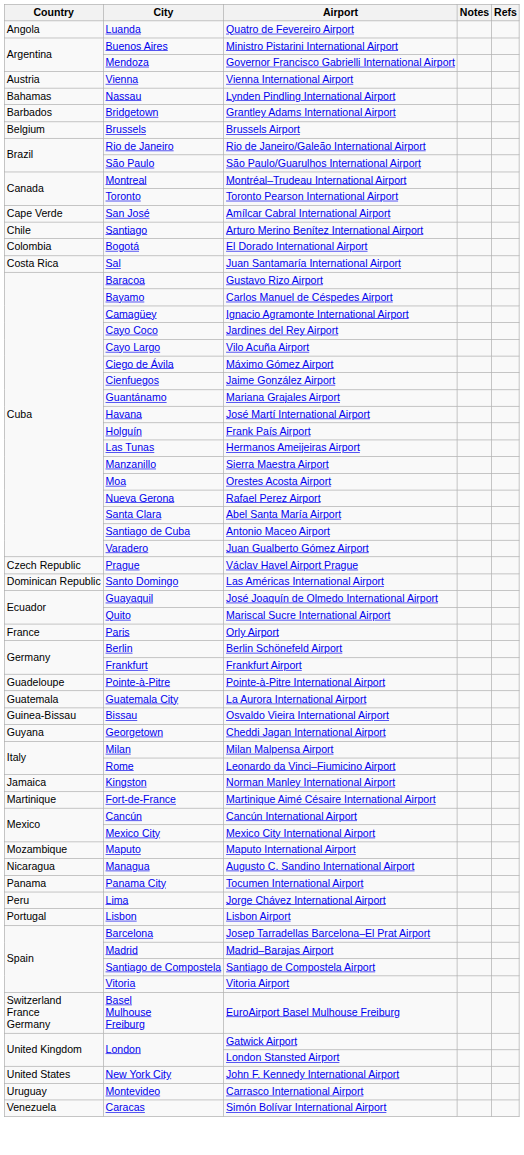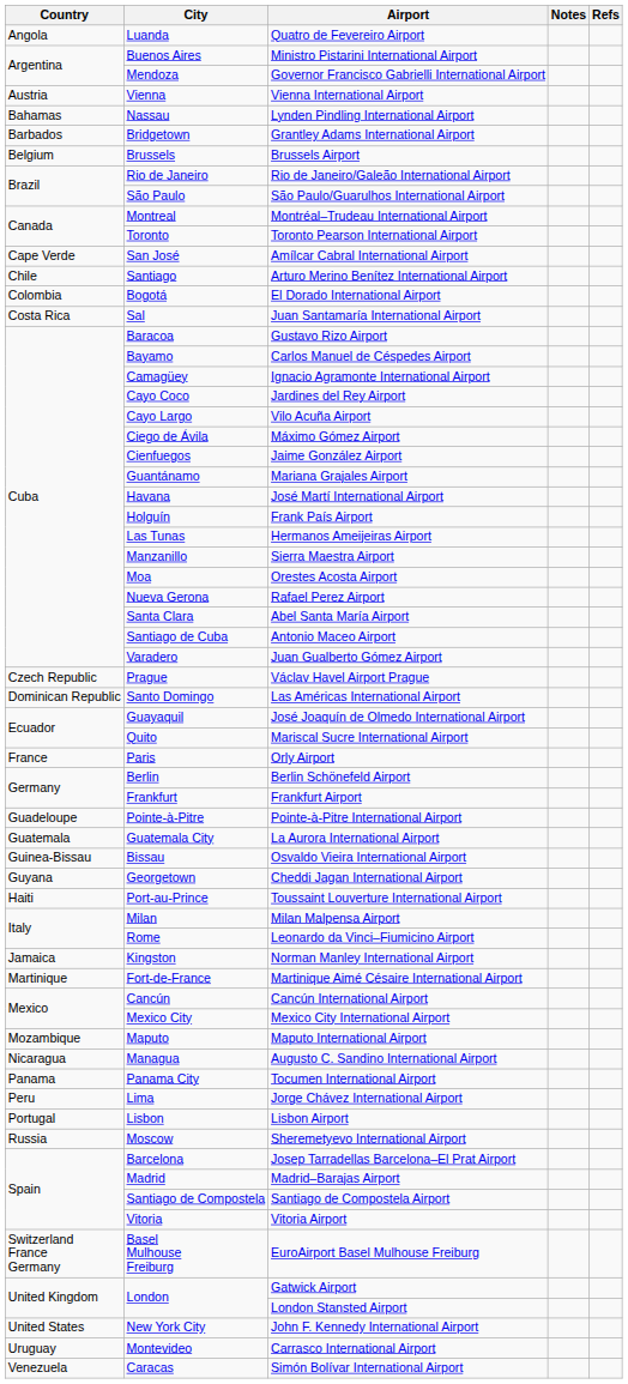 <table class="wikitable sortable toccolors">
 <tr>
 <th>Country</th>
 <th>City</th>
 <th>Airport</th>
 <th>Notes</th>
 <th class="unsortable">Refs</th>
 </tr>
 <tr>
 <td>Angola</td>
 <td><a href='#'>Luanda</a></td>
 <td><a href='#'>Quatro de Fevereiro Airport</a></td>
 <td></td>
 <td align=center></td>
 </tr>
 <tr>
 <td rowspan="2">Argentina</td>
 <td><a href='#'>Buenos Aires</a></td>
 <td><a href='#'>Ministro Pistarini International Airport</a></td>
 <td></td>
 <td align=center></td>
 </tr>
 <tr>
 <td><a href='#'>Mendoza</a></td>
 <td><a href='#'>Governor Francisco Gabrielli International Airport</a></td>
 <td></td>
 <td align=center></td>
 </tr>
 <tr>
 <td>Austria</td>
 <td><a href='#'>Vienna</a></td>
 <td><a href='#'>Vienna International Airport</a></td>
 <td></td>
 <td align=center></td>
 </tr>
 <tr>
 <td>Bahamas</td>
 <td><a href='#'>Nassau</a></td>
 <td><a href='#'>Lynden Pindling International Airport</a></td>
 <td></td>
 <td align=center></td>
 </tr>
 <tr>
 <td>Barbados</td>
 <td><a href='#'>Bridgetown</a></td>
 <td><a href='#'>Grantley Adams International Airport</a></td>
 <td></td>
 <td align=center></td>
 </tr>
 <tr>
 <td>Belgium</td>
 <td><a href='#'>Brussels</a></td>
 <td><a href='#'>Brussels Airport</a></td>
 <td></td>
 <td align=center></td>
 </tr>
 <tr>
 <td rowspan="2">Brazil</td>
 <td><a href='#'>Rio de Janeiro</a></td>
 <td><a href='#'>Rio de Janeiro/Galeão International Airport</a></td>
 <td></td>
 <td align=center></td>
 </tr>
 <tr>
 <td><a href='#'>São Paulo</a></td>
 <td><a href='#'>São Paulo/Guarulhos International Airport</a></td>
 <td></td>
 <td align=center></td>
 </tr>
 <tr>
 <td rowspan="2">Canada</td>
 <td><a href='#'>Montreal</a></td>
 <td><a href='#'>Montréal–Trudeau International Airport</a></td>
 <td align=center></td>
 <td align=center></td>
 </tr>
 <tr>
 <td><a href='#'>Toronto</a></td>
 <td><a href='#'>Toronto Pearson International Airport</a></td>
 <td align=center></td>
 <td align=center></td>
 </tr>
 <tr>
 <td>Cape Verde</td>
 <td><a href='#'>San José</a></td>
 <td><a href='#'>Amílcar Cabral International Airport</a></td>
 <td></td>
 <td align=center></td>
 </tr>
 <tr>
 <td>Chile</td>
 <td><a href='#'>Santiago</a></td>
 <td><a href='#'>Arturo Merino Benítez International Airport</a></td>
 <td></td>
 <td align=center></td>
 </tr>
 <tr>
 <td>Colombia</td>
 <td><a href='#'>Bogotá</a></td>
 <td><a href='#'>El Dorado International Airport</a></td>
 <td align=center></td>
 <td align=center></td>
 </tr>
 <tr>
 <td>Costa Rica</td>
 <td><a href='#'>Sal</a></td>
 <td><a href='#'>Juan Santamaría International Airport</a></td>
 <td align=center></td>
 <td align=center></td>
 </tr>
 <tr>
 <td rowspan="17">Cuba</td>
 <td><a href='#'>Baracoa</a></td>
 <td><a href='#'>Gustavo Rizo Airport</a></td>
 <td></td>
 <td align=center></td>
 </tr>
 <tr>
 <td><a href='#'>Bayamo</a></td>
 <td><a href='#'>Carlos Manuel de Céspedes Airport</a></td>
 <td></td>
 <td align=center></td>
 </tr>
 <tr>
 <td><a href='#'>Camagüey</a></td>
 <td><a href='#'>Ignacio Agramonte International Airport</a></td>
 <td></td>
 <td align=center></td>
 </tr>
 <tr>
 <td><a href='#'>Cayo Coco</a></td>
 <td><a href='#'>Jardines del Rey Airport</a></td>
 <td align=center></td>
 <td align=center></td>
 </tr>
 <tr>
 <td><a href='#'>Cayo Largo</a></td>
 <td><a href='#'>Vilo Acuña Airport</a></td>
 <td align=center></td>
 <td align=center></td>
 </tr>
 <tr>
 <td><a href='#'>Ciego de Ávila</a></td>
 <td><a href='#'>Máximo Gómez Airport</a></td>
 <td></td>
 <td align=center></td>
 </tr>
 <tr>
 <td><a href='#'>Cienfuegos</a></td>
 <td><a href='#'>Jaime González Airport</a></td>
 <td align=center></td>
 <td align=center></td>
 </tr>
 <tr>
 <td><a href='#'>Guantánamo</a></td>
 <td><a href='#'>Mariana Grajales Airport</a></td>
 <td align=center></td>
 <td align=center></td>
 </tr>
 <tr>
 <td><a href='#'>Havana</a></td>
 <td><a href='#'>José Martí International Airport</a></td>
 <td></td>
 <td align=center></td>
 </tr>
 <tr>
 <td><a href='#'>Holguín</a></td>
 <td><a href='#'>Frank País Airport</a></td>
 <td></td>
 <td align=center></td>
 </tr>
 <tr>
 <td><a href='#'>Las Tunas</a></td>
 <td><a href='#'>Hermanos Ameijeiras Airport</a></td>
 <td></td>
 <td align=center></td>
 </tr>
 <tr>
 <td><a href='#'>Manzanillo</a></td>
 <td><a href='#'>Sierra Maestra Airport</a></td>
 <td></td>
 <td align=center></td>
 </tr>
 <tr>
 <td><a href='#'>Moa</a></td>
 <td><a href='#'>Orestes Acosta Airport</a></td>
 <td></td>
 <td align=center></td>
 </tr>
 <tr>
 <td><a href='#'>Nueva Gerona</a></td>
 <td><a href='#'>Rafael Perez Airport</a></td>
 <td align=center></td>
 <td align=center></td>
 </tr>
 <tr>
 <td><a href='#'>Santa Clara</a></td>
 <td><a href='#'>Abel Santa María Airport</a></td>
 <td align=center></td>
 <td align=center></td>
 </tr>
 <tr>
 <td><a href='#'>Santiago de Cuba</a></td>
 <td><a href='#'>Antonio Maceo Airport</a></td>
 <td></td>
 <td align=center></td>
 </tr>
 <tr>
 <td><a href='#'>Varadero</a></td>
 <td><a href='#'>Juan Gualberto Gómez Airport</a></td>
 <td></td>
 <td align=center></td>
 </tr>
 <tr>
 <td>Czech Republic</td>
 <td><a href='#'>Prague</a></td>
 <td><a href='#'>Václav Havel Airport Prague</a></td>
 <td></td>
 <td align=center></td>
 </tr>
 <tr>
 <td>Dominican Republic</td>
 <td><a href='#'>Santo Domingo</a></td>
 <td><a href='#'>Las Américas International Airport</a></td>
 <td></td>
 <td align=center></td>
 </tr>
 <tr>
 <td rowspan="2">Ecuador</td>
 <td><a href='#'>Guayaquil</a></td>
 <td><a href='#'>José Joaquín de Olmedo International Airport</a></td>
 <td></td>
 <td align=center></td>
 </tr>
 <tr>
 <td><a href='#'>Quito</a></td>
 <td><a href='#'>Mariscal Sucre International Airport</a></td>
 <td></td>
 <td align=center></td>
 </tr>
 <tr>
 <td>France</td>
 <td><a href='#'>Paris</a></td>
 <td><a href='#'>Orly Airport</a></td>
 <td align=center></td>
 <td align=center></td>
 </tr>
 <tr>
 <td rowspan="2">Germany</td>
 <td><a href='#'>Berlin</a></td>
 <td><a href='#'>Berlin Schönefeld Airport</a></td>
 <td></td>
 <td align=center></td>
 </tr>
 <tr>
 <td><a href='#'>Frankfurt</a></td>
 <td><a href='#'>Frankfurt Airport</a></td>
 <td></td>
 <td align=center></td>
 </tr>
 <tr>
 <td>Guadeloupe</td>
 <td><a href='#'>Pointe-à-Pitre</a></td>
 <td><a href='#'>Pointe-à-Pitre International Airport</a></td>
 <td></td>
 <td align=center></td>
 </tr>
 <tr>
 <td>Guatemala</td>
 <td><a href='#'>Guatemala City</a></td>
 <td><a href='#'>La Aurora International Airport</a></td>
 <td></td>
 <td align=center></td>
 </tr>
 <tr>
 <td>Guinea-Bissau</td>
 <td><a href='#'>Bissau</a></td>
 <td><a href='#'>Osvaldo Vieira International Airport</a></td>
 <td></td>
 <td align=center></td>
 </tr>
 <tr>
 <td>Guyana</td>
 <td><a href='#'>Georgetown</a></td>
 <td><a href='#'>Cheddi Jagan International Airport</a></td>
 <td></td>
 <td align=center></td>
 </tr>
 <tr>
+<td>Haiti</td>
+<td><a href='#'>Port-au-Prince</a></td>
+<td><a href='#'>Toussaint Louverture International Airport</a></td>
+<td></td>
+<td align=center></td>
+</tr>
+<tr>
 <td rowspan="2">Italy</td>
 <td><a href='#'>Milan</a></td>
 <td><a href='#'>Milan Malpensa Airport</a></td>
 <td></td>
 <td align=center></td>
 </tr>
 <tr>
 <td><a href='#'>Rome</a></td>
 <td><a href='#'>Leonardo da Vinci–Fiumicino Airport</a></td>
 <td></td>
 <td align=center></td>
 </tr>
 <tr>
 <td>Jamaica</td>
 <td><a href='#'>Kingston</a></td>
 <td><a href='#'>Norman Manley International Airport</a></td>
 <td></td>
 <td align=center></td>
 </tr>
 <tr>
 <td>Martinique</td>
 <td><a href='#'>Fort-de-France</a></td>
 <td><a href='#'>Martinique Aimé Césaire International Airport</a></td>
 <td></td>
 <td align=center></td>
 </tr>
 <tr>
 <td rowspan="2">Mexico</td>
 <td><a href='#'>Cancún</a></td>
 <td><a href='#'>Cancún International Airport</a></td>
 <td></td>
 <td align=center></td>
 </tr>
 <tr>
 <td><a href='#'>Mexico City</a></td>
 <td><a href='#'>Mexico City International Airport</a></td>
 <td align=center></td>
 <td align=center></td>
 </tr>
 <tr>
 <td>Mozambique</td>
 <td><a href='#'>Maputo</a></td>
 <td><a href='#'>Maputo International Airport</a></td>
 <td></td>
 <td align=center></td>
 </tr>
 <tr>
 <td>Nicaragua</td>
 <td><a href='#'>Managua</a></td>
 <td><a href='#'>Augusto C. Sandino International Airport</a></td>
 <td></td>
 <td align=center></td>
 </tr>
 <tr>
 <td>Panama</td>
 <td><a href='#'>Panama City</a></td>
 <td><a href='#'>Tocumen International Airport</a></td>
 <td></td>
 <td align=center></td>
 </tr>
 <tr>
 <td>Peru</td>
 <td><a href='#'>Lima</a></td>
 <td><a href='#'>Jorge Chávez International Airport</a></td>
 <td></td>
 <td align=center></td>
 </tr>
 <tr>
 <td>Portugal</td>
 <td><a href='#'>Lisbon</a></td>
 <td><a href='#'>Lisbon Airport</a></td>
 <td></td>
 <td align=center></td>
 </tr>
 <tr>
+<td>Russia</td>
+<td><a href='#'>Moscow</a></td>
+<td><a href='#'>Sheremetyevo International Airport</a></td>
+<td></td>
+<td align=center></td>
+</tr>
+<tr>
 <td rowspan="4">Spain</td>
 <td><a href='#'>Barcelona</a></td>
 <td><a href='#'>Josep Tarradellas Barcelona–El Prat Airport</a></td>
 <td></td>
 <td align=center></td>
 </tr>
 <tr>
 <td><a href='#'>Madrid</a></td>
 <td><a href='#'>Madrid–Barajas Airport</a></td>
 <td align=center></td>
 <td align=center></td>
 </tr>
 <tr>
 <td><a href='#'>Santiago de Compostela</a></td>
 <td><a href='#'>Santiago de Compostela Airport</a></td>
 <td></td>
 <td align=center></td>
 </tr>
 <tr>
 <td><a href='#'>Vitoria</a></td>
 <td><a href='#'>Vitoria Airport</a></td>
 <td></td>
 <td align=center></td>
 </tr>
 <tr>
 <td>Switzerland<br>France<br>Germany</td>
 <td><a href='#'>Basel</a><br><a href='#'>Mulhouse</a><br><a href='#'>Freiburg</a></td>
 <td><a href='#'>EuroAirport Basel Mulhouse Freiburg</a></td>
 <td></td>
 <td align=center></td>
 </tr>
 <tr>
 <td rowspan="2">United Kingdom</td>
 <td rowspan="2"><a href='#'>London</a></td>
 <td><a href='#'>Gatwick Airport</a></td>
 <td></td>
 <td align=center></td>
 </tr>
 <tr>
 <td><a href='#'>London Stansted Airport</a></td>
 <td></td>
 <td align=center></td>
 </tr>
 <tr>
 <td>United States</td>
 <td><a href='#'>New York City</a></td>
 <td><a href='#'>John F. Kennedy International Airport</a></td>
 <td></td>
 <td align=center></td>
 </tr>
 <tr>
 <td>Uruguay</td>
 <td><a href='#'>Montevideo</a></td>
 <td><a href='#'>Carrasco International Airport</a></td>
 <td></td>
 <td align=center></td>
 </tr>
 <tr>
 <td>Venezuela</td>
 <td><a href='#'>Caracas</a></td>
 <td><a href='#'>Simón Bolívar International Airport</a></td>
 <td align=center></td>
 <td align=center></td>
 </tr>
 </table>
